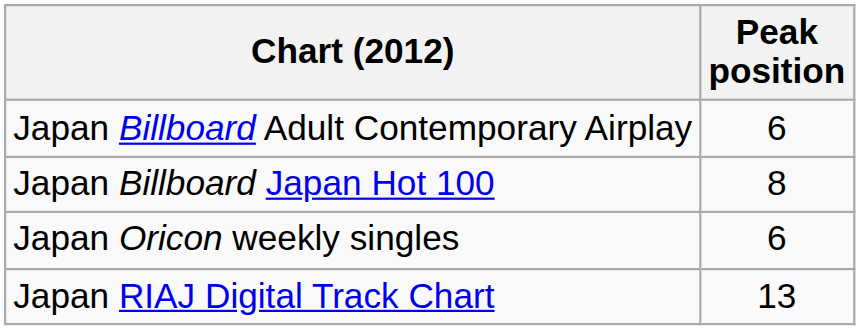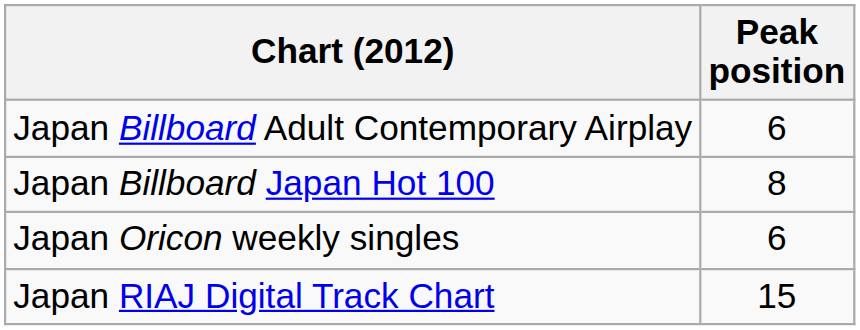 <table class="wikitable sortable">
 <tr>
 <th>Chart (2012)</th>
 <th>Peak<br>position</th>
 </tr>
 <tr>
 <td>Japan <em><a href='#'>Billboard</a></em> Adult Contemporary Airplay</td>
 <td style="text-align:center;">6</td>
 </tr>
 <tr>
 <td>Japan <em>Billboard</em> <a href='#'>Japan Hot 100</a></td>
 <td style="text-align:center;">8</td>
 </tr>
 <tr>
 <td>Japan <em>Oricon</em> weekly singles</td>
 <td align="center">6</td>
 </tr>
 <tr>
 <td>Japan <a href='#'>RIAJ Digital Track Chart</a></td>
-<td align="center">13</td>
+<td align="center">15</td>
 </tr>
 </table>
